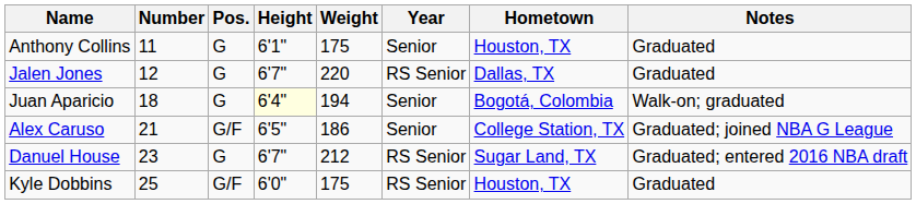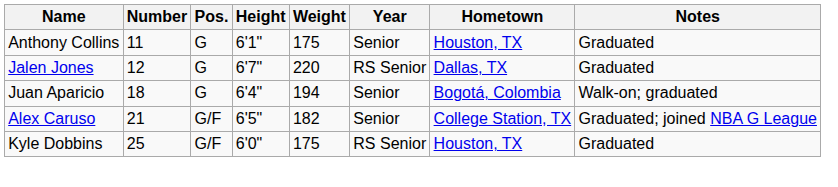 <table class="wikitable sortable" border="1">
 <tr>
 <th>Name</th>
 <th>Number</th>
 <th>Pos.</th>
 <th>Height</th>
 <th>Weight</th>
 <th>Year</th>
 <th>Hometown</th>
 <th class="unsortable">Notes</th>
 </tr>
 <tr>
 <td>Anthony Collins</td>
 <td>11</td>
 <td>G</td>
 <td>6'1"</td>
 <td>175</td>
 <td>Senior</td>
 <td><a href='#'>Houston, TX</a></td>
 <td>Graduated</td>
 </tr>
 <tr>
 <td><a href='#'>Jalen Jones</a></td>
 <td>12</td>
 <td>G</td>
 <td>6'7"</td>
 <td>220</td>
 <td>RS Senior</td>
 <td><a href='#'>Dallas, TX</a></td>
 <td>Graduated</td>
 </tr>
 <tr>
 <td>Juan Aparicio</td>
 <td>18</td>
 <td>G</td>
-<td style="background: lightyellow;">6'4"</td>
+<td>6'4"</td>
 <td>194</td>
 <td>Senior</td>
 <td><a href='#'>Bogotá, Colombia</a></td>
 <td>Walk-on; graduated</td>
 </tr>
 <tr>
 <td><a href='#'>Alex Caruso</a></td>
 <td>21</td>
 <td>G/F</td>
 <td>6'5"</td>
-<td>186</td>
+<td>182</td>
 <td>Senior</td>
 <td><a href='#'>College Station, TX</a></td>
 <td>Graduated; joined <a href='#'>NBA G League</a></td>
-</tr>
-<tr>
-<td><a href='#'>Danuel House</a></td>
-<td>23</td>
-<td>G</td>
-<td>6'7"</td>
-<td>212</td>
-<td>RS Senior</td>
-<td><a href='#'>Sugar Land, TX</a></td>
-<td>Graduated; entered <a href='#'>2016 NBA draft</a></td>
 </tr>
 <tr>
 <td>Kyle Dobbins</td>
 <td>25</td>
 <td>G/F</td>
 <td>6'0"</td>
 <td>175</td>
 <td>RS Senior</td>
 <td><a href='#'>Houston, TX</a></td>
 <td>Graduated</td>
 </tr>
 </table>
